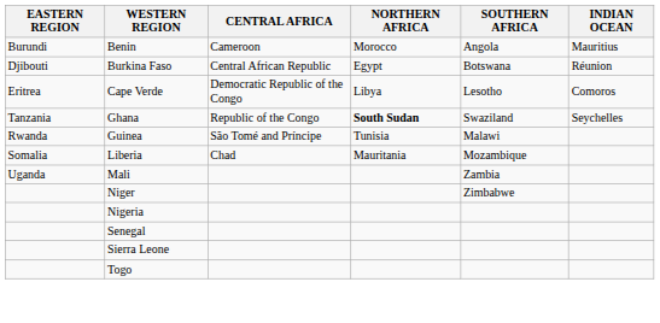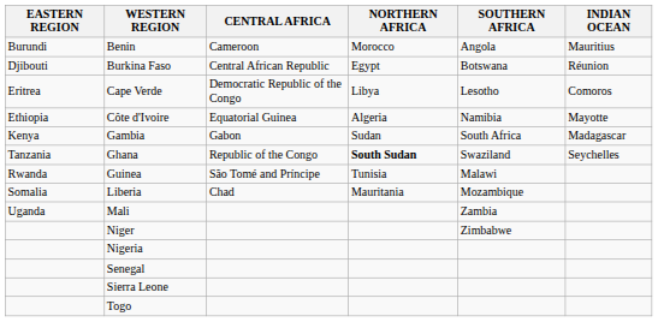 <table class="wikitable">
 <tr>
 <th>EASTERN REGION</th>
 <th>WESTERN REGION</th>
 <th>CENTRAL AFRICA</th>
 <th>NORTHERN AFRICA</th>
 <th>SOUTHERN AFRICA</th>
 <th>INDIAN OCEAN</th>
 </tr>
 <tr>
 <td>Burundi</td>
 <td>Benin</td>
 <td>Cameroon</td>
 <td>Morocco</td>
 <td>Angola</td>
 <td>Mauritius</td>
 </tr>
 <tr>
 <td>Djibouti</td>
 <td>Burkina Faso</td>
 <td>Central African Republic</td>
 <td>Egypt</td>
 <td>Botswana</td>
 <td>Réunion</td>
 </tr>
 <tr>
 <td>Eritrea</td>
 <td>Cape Verde</td>
 <td>Democratic Republic of the Congo</td>
 <td>Libya</td>
 <td>Lesotho</td>
 <td>Comoros</td>
+</tr>
+<tr>
+<td>Ethiopia</td>
+<td>Côte d'Ivoire</td>
+<td>Equatorial Guinea</td>
+<td>Algeria</td>
+<td>Namibia</td>
+<td>Mayotte</td>
+</tr>
+<tr>
+<td>Kenya</td>
+<td>Gambia</td>
+<td>Gabon</td>
+<td>Sudan</td>
+<td>South Africa</td>
+<td>Madagascar</td>
 </tr>
 <tr>
 <td>Tanzania</td>
 <td>Ghana</td>
 <td>Republic of the Congo</td>
 <td><strong>South Sudan</strong></td>
 <td>Swaziland</td>
 <td>Seychelles</td>
 </tr>
 <tr>
 <td>Rwanda</td>
 <td>Guinea</td>
 <td>São Tomé and Príncipe</td>
 <td>Tunisia</td>
 <td>Malawi</td>
 <td></td>
 </tr>
 <tr>
 <td>Somalia</td>
 <td>Liberia</td>
 <td>Chad</td>
 <td>Mauritania</td>
 <td>Mozambique</td>
 <td></td>
 </tr>
 <tr>
 <td>Uganda</td>
 <td>Mali</td>
 <td></td>
 <td></td>
 <td>Zambia</td>
 <td></td>
 </tr>
 <tr>
 <td></td>
 <td>Niger</td>
 <td></td>
 <td></td>
 <td>Zimbabwe</td>
 <td></td>
 </tr>
 <tr>
 <td></td>
 <td>Nigeria</td>
 <td></td>
 <td></td>
 <td></td>
 <td></td>
 </tr>
 <tr>
 <td></td>
 <td>Senegal</td>
 <td></td>
 <td></td>
 <td></td>
 <td></td>
 </tr>
 <tr>
 <td></td>
 <td>Sierra Leone</td>
 <td></td>
 <td></td>
 <td></td>
 <td></td>
 </tr>
 <tr>
 <td></td>
 <td>Togo</td>
 <td></td>
 <td></td>
 <td></td>
 <td></td>
 </tr>
 </table>
